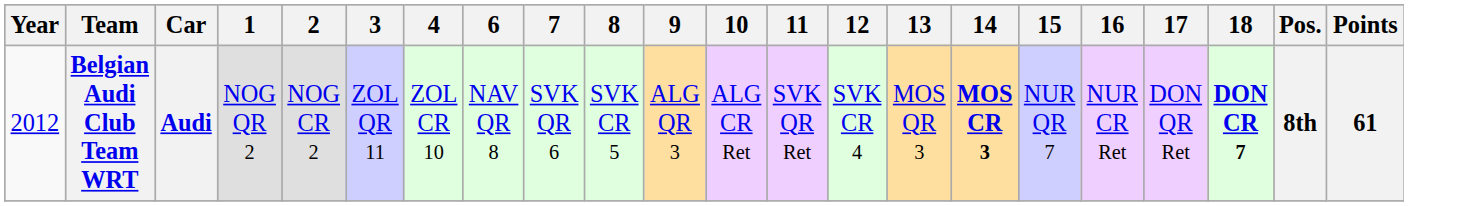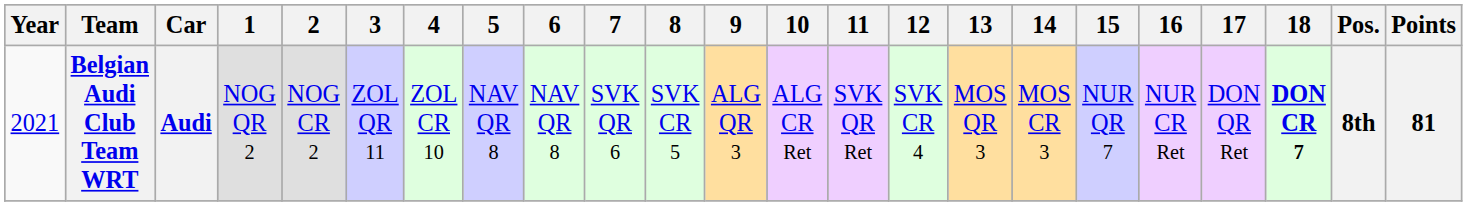 <table class="wikitable" border="1" style="text-align:center; font-size:90%;">
 <tr>
 <th>Year</th>
 <th>Team</th>
 <th>Car</th>
 <th>1</th>
 <th>2</th>
 <th>3</th>
 <th>4</th>
+<th>5</th>
 <th>6</th>
 <th>7</th>
 <th>8</th>
 <th>9</th>
 <th>10</th>
 <th>11</th>
 <th>12</th>
 <th>13</th>
 <th>14</th>
 <th>15</th>
 <th>16</th>
 <th>17</th>
 <th>18</th>
 <th>Pos.</th>
 <th>Points</th>
 </tr>
 <tr>
-<td><a href='#'>2012</a></td>
+<td><a href='#'>2021</a></td>
 <th><a href='#'>Belgian Audi Club Team WRT</a></th>
 <th><a href='#'>Audi</a></th>
 <td style="background:#DFDFDF;"><a href='#'>NOG<br>QR</a><br><small>2<br></small></td>
 <td style="background:#DFDFDF;"><a href='#'>NOG<br>CR</a><br><small>2<br></small></td>
 <td style="background:#CFCFFF;"><a href='#'>ZOL<br>QR</a><br><small>11<br></small></td>
 <td style="background:#DFFFDF;"><a href='#'>ZOL<br>CR</a><br><small>10<br></small></td>
+<td style="background:#CFCFFF;"><a href='#'>NAV<br>QR</a><br><small>8<br></small></td>
 <td style="background:#DFFFDF;"><a href='#'>NAV<br>QR</a><br><small>8<br></small></td>
 <td style="background:#DFFFDF;"><a href='#'>SVK<br>QR</a><br><small>6<br></small></td>
 <td style="background:#DFFFDF;"><a href='#'>SVK<br>CR</a><br><small>5<br></small></td>
 <td style="background:#FFDF9F;"><a href='#'>ALG<br>QR</a><br><small>3<br></small></td>
 <td style="background:#EFCFFF;"><a href='#'>ALG<br>CR</a><br><small>Ret<br></small></td>
 <td style="background:#EFCFFF;"><a href='#'>SVK<br>QR</a><br><small>Ret<br></small></td>
 <td style="background:#DFFFDF;"><a href='#'>SVK<br>CR</a><br><small>4<br></small></td>
 <td style="background:#FFDF9F;"><a href='#'>MOS<br>QR</a><br><small>3<br></small></td>
-<td style="background:#FFDF9F;"><strong><a href='#'>MOS<br>CR</a><br><small>3<br></small></strong></td>
+<td style="background:#FFDF9F;"><a href='#'>MOS<br>CR</a><br><small>3<br></small></td>
 <td style="background:#CFCFFF;"><a href='#'>NUR<br>QR</a><br><small>7<br></small></td>
 <td style="background:#EFCFFF;"><a href='#'>NUR<br>CR</a><br><small>Ret<br></small></td>
 <td style="background:#EFCFFF;"><a href='#'>DON<br>QR</a><br><small>Ret<br></small></td>
 <td style="background:#DFFFDF;"><strong><a href='#'>DON<br>CR</a><br><small>7<br></small></strong></td>
 <th>8th</th>
-<th>61</th>
+<th>81</th>
 </tr>
 </table>
